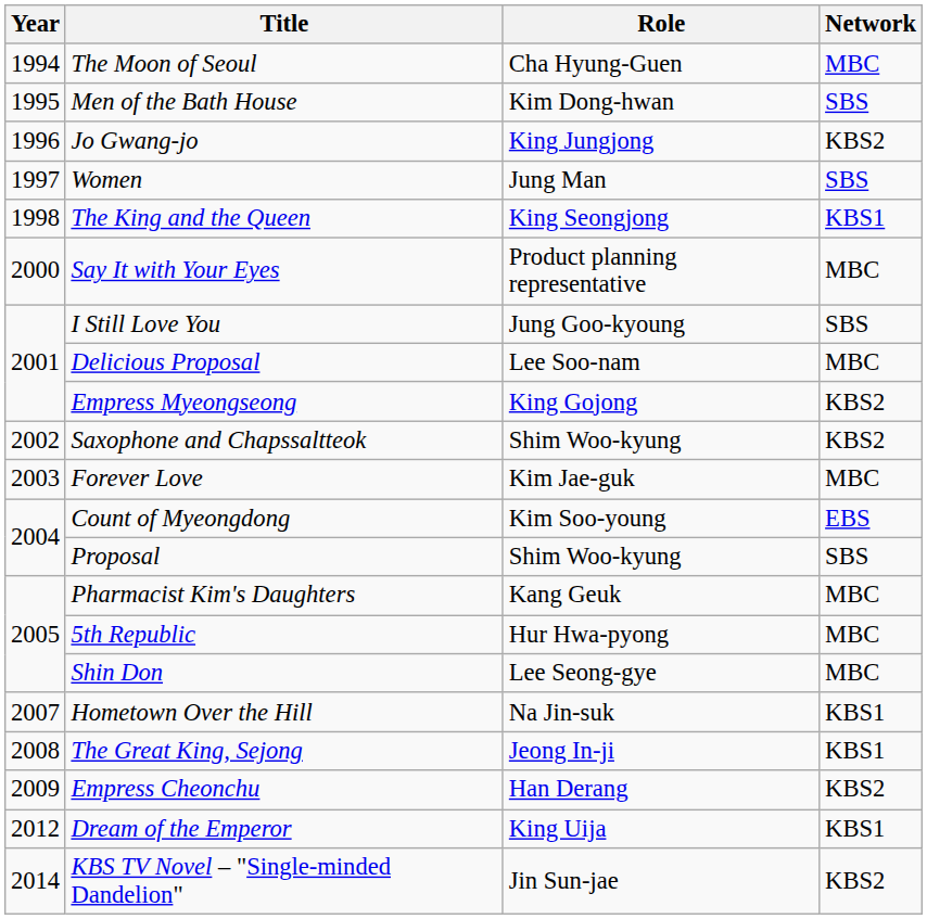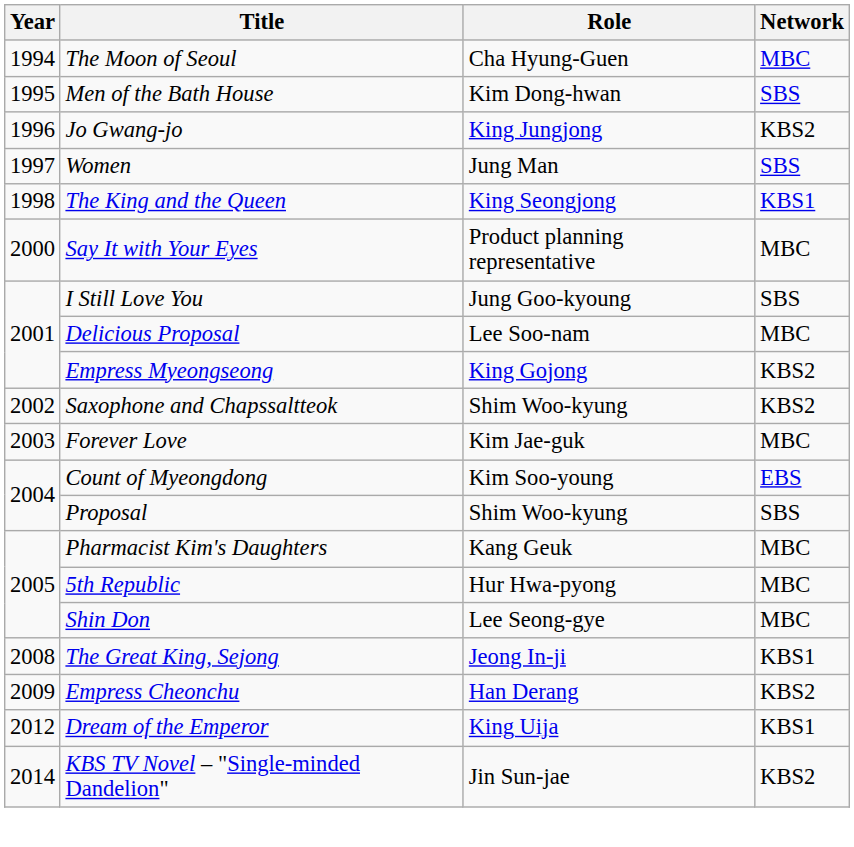 <table class="wikitable" style="width:600px">
 <tr>
 <th width=10>Year</th>
 <th>Title</th>
 <th>Role</th>
 <th>Network</th>
 </tr>
 <tr>
 <td>1994</td>
 <td><em>The Moon of Seoul</em></td>
 <td>Cha Hyung-Guen</td>
 <td><a href='#'>MBC</a></td>
 </tr>
 <tr>
 <td>1995</td>
 <td><em>Men of the Bath House</em></td>
 <td>Kim Dong-hwan</td>
 <td><a href='#'>SBS</a></td>
 </tr>
 <tr>
 <td>1996</td>
 <td><em>Jo Gwang-jo</em></td>
 <td><a href='#'>King Jungjong</a></td>
 <td>KBS2</td>
 </tr>
 <tr>
 <td>1997</td>
 <td><em>Women</em></td>
 <td>Jung Man</td>
 <td><a href='#'>SBS</a></td>
 </tr>
 <tr>
 <td>1998</td>
 <td><em><a href='#'>The King and the Queen</a></em></td>
 <td><a href='#'>King Seongjong</a></td>
 <td><a href='#'>KBS1</a></td>
 </tr>
 <tr>
 <td>2000</td>
 <td><em><a href='#'>Say It with Your Eyes</a></em></td>
 <td>Product planning representative</td>
 <td>MBC</td>
 </tr>
 <tr>
 <td rowspan=3>2001</td>
 <td><em>I Still Love You</em></td>
 <td>Jung Goo-kyoung</td>
 <td>SBS</td>
 </tr>
 <tr>
 <td><em><a href='#'>Delicious Proposal</a></em></td>
 <td>Lee Soo-nam</td>
 <td>MBC</td>
 </tr>
 <tr>
 <td><em><a href='#'>Empress Myeongseong</a></em></td>
 <td><a href='#'>King Gojong</a></td>
 <td>KBS2</td>
 </tr>
 <tr>
 <td>2002</td>
 <td><em>Saxophone and Chapssaltteok</em></td>
 <td>Shim Woo-kyung</td>
 <td>KBS2</td>
 </tr>
 <tr>
 <td>2003</td>
 <td><em>Forever Love</em></td>
 <td>Kim Jae-guk</td>
 <td>MBC</td>
 </tr>
 <tr>
 <td rowspan=2>2004</td>
 <td><em>Count of Myeongdong</em></td>
 <td>Kim Soo-young</td>
 <td><a href='#'>EBS</a></td>
 </tr>
 <tr>
 <td><em>Proposal</em></td>
 <td>Shim Woo-kyung</td>
 <td>SBS</td>
 </tr>
 <tr>
 <td rowspan=3>2005</td>
 <td><em>Pharmacist Kim's Daughters</em></td>
 <td>Kang Geuk</td>
 <td>MBC</td>
 </tr>
 <tr>
 <td><em><a href='#'>5th Republic</a></em></td>
 <td>Hur Hwa-pyong</td>
 <td>MBC</td>
 </tr>
 <tr>
 <td><em><a href='#'>Shin Don</a></em></td>
 <td>Lee Seong-gye</td>
 <td>MBC</td>
 </tr>
 <tr>
-<td>2007</td>
-<td><em>Hometown Over the Hill</em></td>
-<td>Na Jin-suk</td>
-<td>KBS1</td>
-</tr>
-<tr>
 <td>2008</td>
 <td><em><a href='#'>The Great King, Sejong</a></em></td>
 <td><a href='#'>Jeong In-ji</a></td>
 <td>KBS1</td>
 </tr>
 <tr>
 <td>2009</td>
 <td><em><a href='#'>Empress Cheonchu</a></em></td>
 <td><a href='#'>Han Derang</a></td>
 <td>KBS2</td>
 </tr>
 <tr>
 <td>2012</td>
 <td><em><a href='#'>Dream of the Emperor</a></em></td>
 <td><a href='#'>King Uija</a></td>
 <td>KBS1</td>
 </tr>
 <tr>
 <td>2014</td>
 <td><em><a href='#'>KBS TV Novel</a></em> – "<a href='#'>Single-minded Dandelion</a>"</td>
 <td>Jin Sun-jae</td>
 <td>KBS2</td>
 </tr>
 </table>
